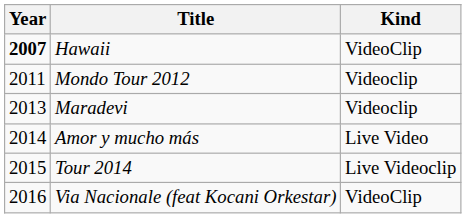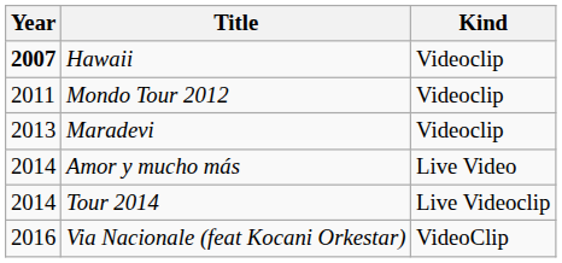 <table class="wikitable">
 <tr>
 <th>Year</th>
 <th>Title</th>
 <th>Kind</th>
 </tr>
 <tr>
 <td><strong>2007</strong></td>
 <td><em>Hawaii</em></td>
-<td>VideoClip</td>
+<td>Videoclip</td>
 </tr>
 <tr>
 <td>2011</td>
 <td><em>Mondo Tour 2012</em></td>
 <td>Videoclip</td>
 </tr>
 <tr>
 <td>2013</td>
 <td><em>Maradevi</em></td>
 <td>Videoclip</td>
 </tr>
 <tr>
 <td>2014</td>
 <td><em>Amor y mucho más</em></td>
 <td>Live Video</td>
 </tr>
 <tr>
-<td>2015</td>
+<td>2014</td>
 <td><em>Tour 2014</em></td>
 <td>Live Videoclip</td>
 </tr>
 <tr>
 <td>2016</td>
 <td><em>Via Nacionale (feat Kocani Orkestar)</em></td>
 <td>VideoClip</td>
 </tr>
 </table>
